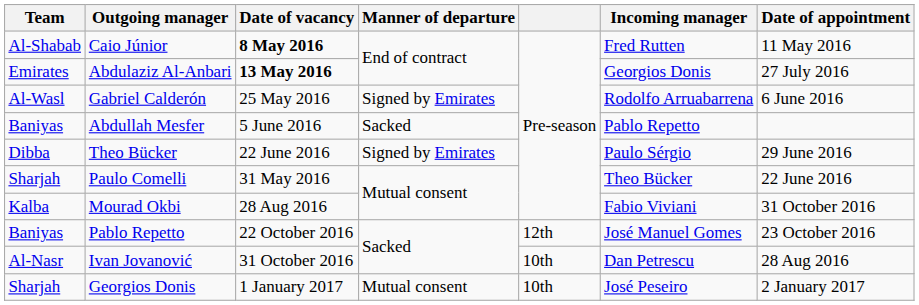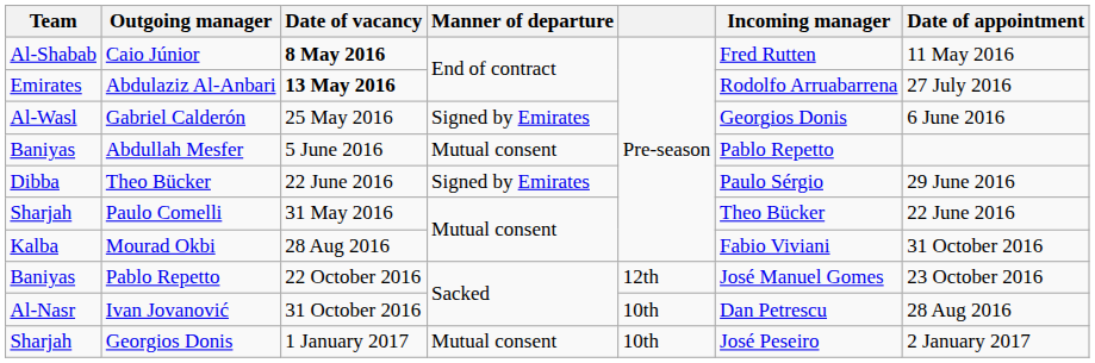 <table class="wikitable">
 <tr>
 <th>Team</th>
 <th>Outgoing manager</th>
 <th>Date of vacancy</th>
 <th>Manner of departure</th>
 <th></th>
 <th>Incoming manager</th>
 <th>Date of appointment</th>
 </tr>
 <tr>
 <td><a href='#'>Al-Shabab</a></td>
 <td> <a href='#'>Caio Júnior</a></td>
 <td><strong>8 May 2016</strong></td>
 <td rowspan="2">End of contract</td>
 <td rowspan="7">Pre-season</td>
 <td> <a href='#'>Fred Rutten</a></td>
 <td>11 May 2016 </td>
 </tr>
 <tr>
 <td><a href='#'>Emirates</a></td>
 <td> <a href='#'>Abdulaziz Al-Anbari</a></td>
 <td><strong>13 May 2016</strong></td>
-<td> <a href='#'>Georgios Donis</a></td>
+<td> <a href='#'>Rodolfo Arruabarrena</a></td>
 <td>27 July 2016</td>
 </tr>
 <tr>
 <td><a href='#'>Al-Wasl</a></td>
 <td> <a href='#'>Gabriel Calderón</a></td>
 <td>25 May 2016</td>
 <td>Signed by <a href='#'>Emirates</a></td>
-<td> <a href='#'>Rodolfo Arruabarrena</a></td>
+<td> <a href='#'>Georgios Donis</a></td>
 <td>6 June 2016</td>
 </tr>
 <tr>
 <td><a href='#'>Baniyas</a></td>
 <td> <a href='#'>Abdullah Mesfer</a></td>
 <td>5 June 2016 </td>
-<td>Sacked</td>
+<td>Mutual consent</td>
 <td> <a href='#'>Pablo Repetto</a></td>
 <td></td>
 </tr>
 <tr>
 <td><a href='#'>Dibba</a></td>
 <td> <a href='#'>Theo Bücker</a></td>
 <td>22 June 2016</td>
 <td>Signed by <a href='#'>Emirates</a></td>
 <td> <a href='#'>Paulo Sérgio</a></td>
 <td>29 June 2016</td>
 </tr>
 <tr>
 <td><a href='#'>Sharjah</a></td>
 <td> <a href='#'>Paulo Comelli</a></td>
 <td>31 May 2016 </td>
 <td rowspan="2">Mutual consent</td>
 <td> <a href='#'>Theo Bücker</a></td>
 <td>22 June 2016</td>
 </tr>
 <tr>
 <td><a href='#'>Kalba</a></td>
 <td> <a href='#'>Mourad Okbi</a></td>
 <td>28 Aug 2016</td>
 <td> <a href='#'>Fabio Viviani</a></td>
 <td>31 October 2016</td>
 </tr>
 <tr>
 <td><a href='#'>Baniyas</a></td>
 <td> <a href='#'>Pablo Repetto</a></td>
 <td>22 October 2016</td>
 <td rowspan="2">Sacked</td>
 <td>12th</td>
 <td> <a href='#'>José Manuel Gomes</a></td>
 <td>23 October 2016</td>
 </tr>
 <tr>
 <td><a href='#'>Al-Nasr</a></td>
 <td> <a href='#'>Ivan Jovanović</a></td>
 <td>31 October 2016</td>
 <td>10th</td>
 <td> <a href='#'>Dan Petrescu</a></td>
 <td>28 Aug 2016</td>
 </tr>
 <tr>
 <td><a href='#'>Sharjah</a></td>
 <td> <a href='#'>Georgios Donis</a></td>
 <td>1 January 2017 </td>
 <td>Mutual consent</td>
 <td>10th</td>
 <td> <a href='#'>José Peseiro</a></td>
 <td>2 January 2017 </td>
 </tr>
 </table>
